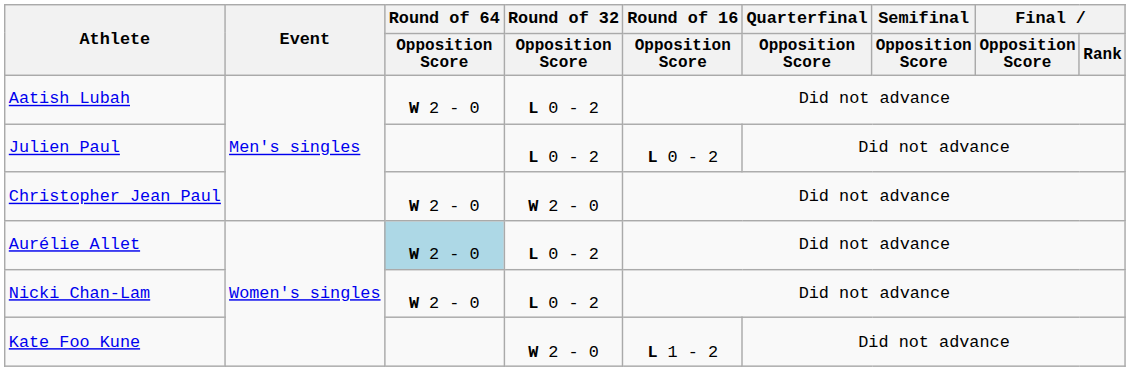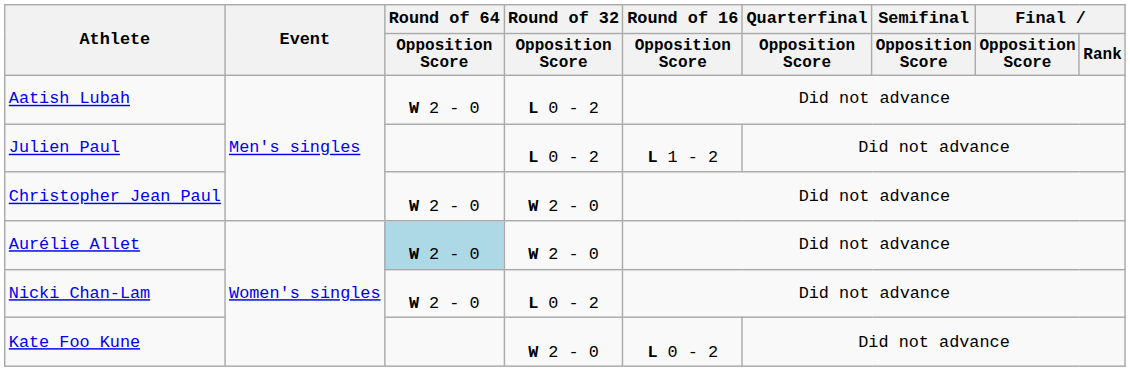 <table class=wikitable style="font-size:90%">
 <tr>
 <th rowspan=2>Athlete</th>
 <th rowspan=2>Event</th>
 <th>Round of 64</th>
 <th>Round of 32</th>
 <th>Round of 16</th>
 <th>Quarterfinal</th>
 <th>Semifinal</th>
 <th colspan=2>Final / </th>
 </tr>
 <tr style="font-size:95%">
 <th>Opposition<br>Score</th>
 <th>Opposition<br>Score</th>
 <th>Opposition<br>Score</th>
 <th>Opposition<br>Score</th>
 <th>Opposition<br>Score</th>
 <th>Opposition<br>Score</th>
 <th>Rank</th>
 </tr>
 <tr align=center>
 <td align=left><a href='#'>Aatish Lubah</a></td>
 <td align=left rowspan=3><a href='#'>Men's singles</a></td>
 <td><br><strong>W</strong> 2 - 0</td>
 <td><br><strong>L</strong> 0 - 2</td>
 <td colspan=5>Did not advance</td>
 </tr>
 <tr align=center>
 <td align=left><a href='#'>Julien Paul</a></td>
 <td></td>
 <td><br><strong>L</strong> 0 - 2</td>
-<td><br><strong>L</strong> 0 - 2</td>
+<td><br><strong>L</strong> 1 - 2</td>
 <td colspan=4>Did not advance</td>
 </tr>
 <tr align=center>
 <td align=left><a href='#'>Christopher Jean Paul</a></td>
 <td><br><strong>W</strong> 2 - 0</td>
 <td><br><strong>W</strong> 2 - 0</td>
 <td colspan=5>Did not advance</td>
 </tr>
 <tr align=center>
 <td align=left><a href='#'>Aurélie Allet</a></td>
 <td align=left rowspan=3><a href='#'>Women's singles</a></td>
 <td style="background: lightblue;"><br><strong>W</strong> 2 - 0</td>
-<td><br><strong>L</strong> 0 - 2</td>
+<td><br><strong>W</strong> 2 - 0</td>
 <td colspan=5>Did not advance</td>
 </tr>
 <tr align=center>
 <td align=left><a href='#'>Nicki Chan-Lam</a></td>
 <td><br><strong>W</strong> 2 - 0</td>
 <td><br><strong>L</strong> 0 - 2</td>
 <td colspan=5>Did not advance</td>
 </tr>
 <tr align=center>
 <td align=left><a href='#'>Kate Foo Kune</a></td>
 <td></td>
 <td><br><strong>W</strong> 2 - 0</td>
-<td><br><strong>L</strong> 1 - 2</td>
+<td><br><strong>L</strong> 0 - 2</td>
 <td colspan=4>Did not advance</td>
 </tr>
 </table>
